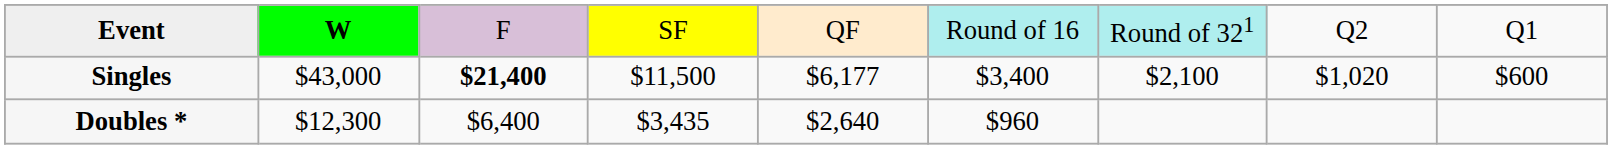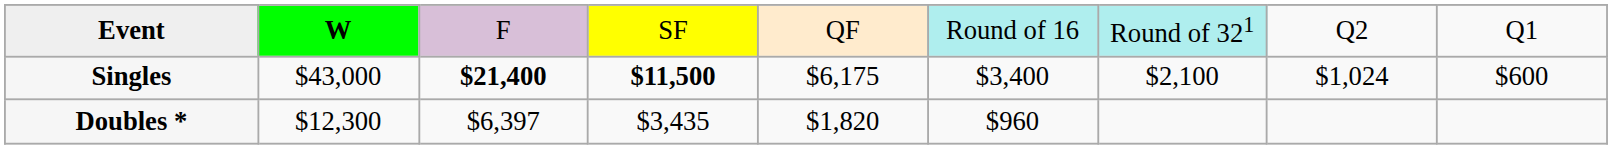 <table class=wikitable style=font-size:90%;text-align:center>
 <tr>
 <td style="width:130px; background:#efefef;"><strong>Event</strong></td>
 <td style="width:80px; background:lime;"><strong>W</strong></td>
 <td style="width:85px; background:thistle;">F</td>
 <td style="width:85px; background:#ff0;">SF</td>
 <td style="width:85px; background:#ffebcd;">QF</td>
 <td style="width:85px; background:#afeeee;">Round of 16</td>
 <td style="width:85px; background:#afeeee;">Round of 32<sup>1</sup></td>
 <td width=85>Q2</td>
 <td width=85>Q1</td>
 </tr>
 <tr>
 <td style="background:#f6f6f6;"><strong>Singles</strong></td>
 <td>$43,000</td>
 <td><strong>$21,400</strong></td>
-<td>$11,500</td>
-<td>$6,177</td>
+<td><strong>$11,500</strong></td>
+<td>$6,175</td>
 <td>$3,400</td>
 <td>$2,100</td>
-<td>$1,020</td>
+<td>$1,024</td>
 <td>$600</td>
 </tr>
 <tr>
 <td style="background:#f6f6f6;"><strong>Doubles *</strong></td>
 <td>$12,300</td>
-<td>$6,400</td>
+<td>$6,397</td>
 <td>$3,435</td>
-<td>$2,640</td>
+<td>$1,820</td>
 <td>$960</td>
 <td></td>
 <td></td>
 <td></td>
 </tr>
 </table>
